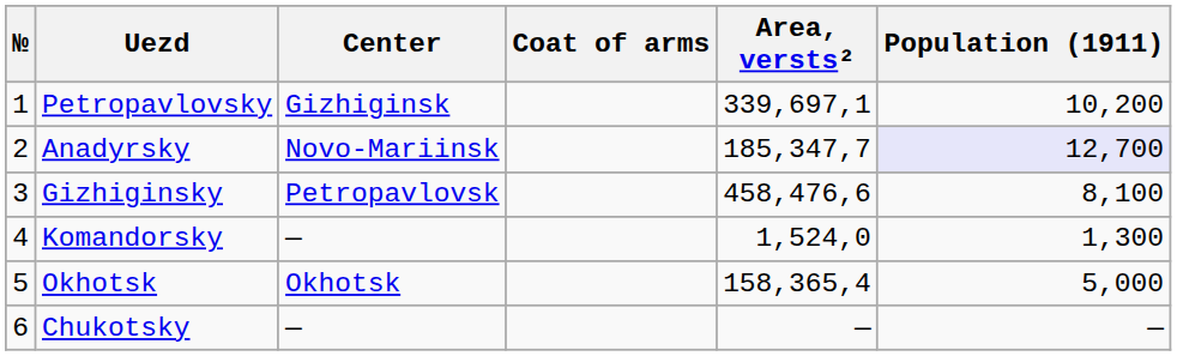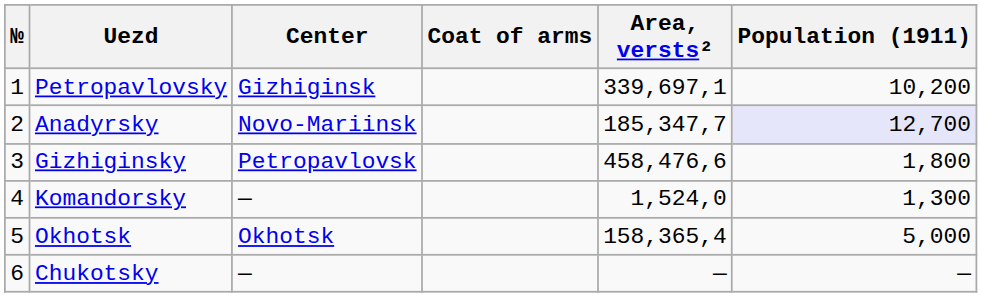 <table class="wikitable">
 <tr>
 <th>№</th>
 <th>Uezd</th>
 <th>Center</th>
 <th>Coat of arms</th>
 <th>Area,<br><a href='#'>versts</a>²</th>
 <th>Population (1911)</th>
 </tr>
 <tr>
 <td>1</td>
 <td><a href='#'>Petropavlovsky</a></td>
 <td><a href='#'>Gizhiginsk</a></td>
 <td style="text-align:center"></td>
 <td style="text-align:right">339,697,1</td>
 <td style="text-align:right">10,200</td>
 </tr>
 <tr>
 <td>2</td>
 <td><a href='#'>Anadyrsky</a></td>
 <td><a href='#'>Novo-Mariinsk</a></td>
 <td style="text-align:center"></td>
 <td style="text-align:right">185,347,7</td>
 <td style="background: lavender; text-align:right">12,700</td>
 </tr>
 <tr>
 <td>3</td>
 <td><a href='#'>Gizhiginsky</a></td>
 <td><a href='#'>Petropavlovsk</a></td>
 <td style="text-align:center"></td>
 <td style="text-align:right">458,476,6</td>
-<td style="text-align:right">8,100</td>
+<td style="text-align:right">1,800</td>
 </tr>
 <tr>
 <td>4</td>
 <td><a href='#'>Komandorsky</a></td>
 <td>—</td>
 <td style="text-align:center"></td>
 <td style="text-align:right">1,524,0</td>
 <td style="text-align:right">1,300</td>
 </tr>
 <tr>
 <td>5</td>
 <td><a href='#'>Okhotsk</a></td>
 <td><a href='#'>Okhotsk</a></td>
 <td style="text-align:center"></td>
 <td style="text-align:right">158,365,4</td>
 <td style="text-align:right">5,000</td>
 </tr>
 <tr>
 <td>6</td>
 <td><a href='#'>Chukotsky</a></td>
 <td>—</td>
 <td style="text-align:center"></td>
 <td style="text-align:right">—</td>
 <td style="text-align:right">—</td>
 </tr>
 </table>
